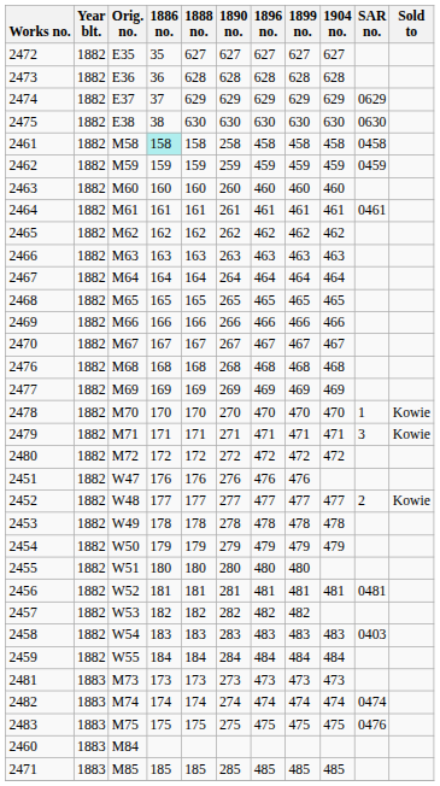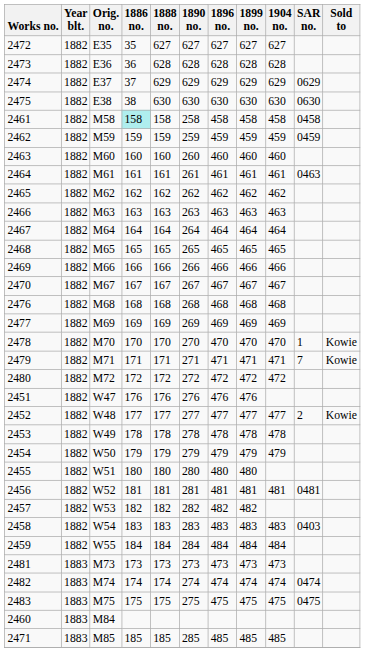 <table class="wikitable collapsible collapsed sortable" style="margin:0.5em auto; font-size:100%;">
 <tr>
 <th><br>Works no.</th>
 <th>Year<br>blt.</th>
 <th>Orig.<br>no.</th>
 <th>1886<br>no.</th>
 <th>1888<br>no.</th>
 <th>1890<br>no.</th>
 <th>1896<br>no.</th>
 <th>1899<br>no.</th>
 <th>1904<br>no.</th>
 <th>SAR<br>no.</th>
 <th>Sold<br>to</th>
 </tr>
 <tr>
 <td>2472</td>
 <td>1882</td>
 <td>E35</td>
 <td>35</td>
 <td>627</td>
 <td>627</td>
 <td>627</td>
 <td>627</td>
 <td>627</td>
 <td></td>
 <td></td>
 </tr>
 <tr>
 <td>2473</td>
 <td>1882</td>
 <td>E36</td>
 <td>36</td>
 <td>628</td>
 <td>628</td>
 <td>628</td>
 <td>628</td>
 <td>628</td>
 <td></td>
 <td></td>
 </tr>
 <tr>
 <td>2474</td>
 <td>1882</td>
 <td>E37</td>
 <td>37</td>
 <td>629</td>
 <td>629</td>
 <td>629</td>
 <td>629</td>
 <td>629</td>
 <td>0629</td>
 <td></td>
 </tr>
 <tr>
 <td>2475</td>
 <td>1882</td>
 <td>E38</td>
 <td>38</td>
 <td>630</td>
 <td>630</td>
 <td>630</td>
 <td>630</td>
 <td>630</td>
 <td>0630</td>
 <td></td>
 </tr>
 <tr>
 <td>2461</td>
 <td>1882</td>
 <td>M58</td>
 <td style="background: paleturquoise;">158</td>
 <td>158</td>
 <td>258</td>
 <td>458</td>
 <td>458</td>
 <td>458</td>
 <td>0458</td>
 <td></td>
 </tr>
 <tr>
 <td>2462</td>
 <td>1882</td>
 <td>M59</td>
 <td>159</td>
 <td>159</td>
 <td>259</td>
 <td>459</td>
 <td>459</td>
 <td>459</td>
 <td>0459</td>
 <td></td>
 </tr>
 <tr>
 <td>2463</td>
 <td>1882</td>
 <td>M60</td>
 <td>160</td>
 <td>160</td>
 <td>260</td>
 <td>460</td>
 <td>460</td>
 <td>460</td>
 <td></td>
 <td></td>
 </tr>
 <tr>
 <td>2464</td>
 <td>1882</td>
 <td>M61</td>
 <td>161</td>
 <td>161</td>
 <td>261</td>
 <td>461</td>
 <td>461</td>
 <td>461</td>
-<td>0461</td>
+<td>0463</td>
 <td></td>
 </tr>
 <tr>
 <td>2465</td>
 <td>1882</td>
 <td>M62</td>
 <td>162</td>
 <td>162</td>
 <td>262</td>
 <td>462</td>
 <td>462</td>
 <td>462</td>
 <td></td>
 <td></td>
 </tr>
 <tr>
 <td>2466</td>
 <td>1882</td>
 <td>M63</td>
 <td>163</td>
 <td>163</td>
 <td>263</td>
 <td>463</td>
 <td>463</td>
 <td>463</td>
 <td></td>
 <td></td>
 </tr>
 <tr>
 <td>2467</td>
 <td>1882</td>
 <td>M64</td>
 <td>164</td>
 <td>164</td>
 <td>264</td>
 <td>464</td>
 <td>464</td>
 <td>464</td>
 <td></td>
 <td></td>
 </tr>
 <tr>
 <td>2468</td>
 <td>1882</td>
 <td>M65</td>
 <td>165</td>
 <td>165</td>
 <td>265</td>
 <td>465</td>
 <td>465</td>
 <td>465</td>
 <td></td>
 <td></td>
 </tr>
 <tr>
 <td>2469</td>
 <td>1882</td>
 <td>M66</td>
 <td>166</td>
 <td>166</td>
 <td>266</td>
 <td>466</td>
 <td>466</td>
 <td>466</td>
 <td></td>
 <td></td>
 </tr>
 <tr>
 <td>2470</td>
 <td>1882</td>
 <td>M67</td>
 <td>167</td>
 <td>167</td>
 <td>267</td>
 <td>467</td>
 <td>467</td>
 <td>467</td>
 <td></td>
 <td></td>
 </tr>
 <tr>
 <td>2476</td>
 <td>1882</td>
 <td>M68</td>
 <td>168</td>
 <td>168</td>
 <td>268</td>
 <td>468</td>
 <td>468</td>
 <td>468</td>
 <td></td>
 <td></td>
 </tr>
 <tr>
 <td>2477</td>
 <td>1882</td>
 <td>M69</td>
 <td>169</td>
 <td>169</td>
 <td>269</td>
 <td>469</td>
 <td>469</td>
 <td>469</td>
 <td></td>
 <td></td>
 </tr>
 <tr>
 <td>2478</td>
 <td>1882</td>
 <td>M70</td>
 <td>170</td>
 <td>170</td>
 <td>270</td>
 <td>470</td>
 <td>470</td>
 <td>470</td>
 <td>1</td>
 <td>Kowie</td>
 </tr>
 <tr>
 <td>2479</td>
 <td>1882</td>
 <td>M71</td>
 <td>171</td>
 <td>171</td>
 <td>271</td>
 <td>471</td>
 <td>471</td>
 <td>471</td>
-<td>3</td>
+<td>7</td>
 <td>Kowie</td>
 </tr>
 <tr>
 <td>2480</td>
 <td>1882</td>
 <td>M72</td>
 <td>172</td>
 <td>172</td>
 <td>272</td>
 <td>472</td>
 <td>472</td>
 <td>472</td>
 <td></td>
 <td></td>
 </tr>
 <tr>
 <td>2451</td>
 <td>1882</td>
 <td>W47</td>
 <td>176</td>
 <td>176</td>
 <td>276</td>
 <td>476</td>
 <td>476</td>
 <td></td>
 <td></td>
 <td></td>
 </tr>
 <tr>
 <td>2452</td>
 <td>1882</td>
 <td>W48</td>
 <td>177</td>
 <td>177</td>
 <td>277</td>
 <td>477</td>
 <td>477</td>
 <td>477</td>
 <td>2</td>
 <td>Kowie</td>
 </tr>
 <tr>
 <td>2453</td>
 <td>1882</td>
 <td>W49</td>
 <td>178</td>
 <td>178</td>
 <td>278</td>
 <td>478</td>
 <td>478</td>
 <td>478</td>
 <td></td>
 <td></td>
 </tr>
 <tr>
 <td>2454</td>
 <td>1882</td>
 <td>W50</td>
 <td>179</td>
 <td>179</td>
 <td>279</td>
 <td>479</td>
 <td>479</td>
 <td>479</td>
 <td></td>
 <td></td>
 </tr>
 <tr>
 <td>2455</td>
 <td>1882</td>
 <td>W51</td>
 <td>180</td>
 <td>180</td>
 <td>280</td>
 <td>480</td>
 <td>480</td>
 <td></td>
 <td></td>
 <td></td>
 </tr>
 <tr>
 <td>2456</td>
 <td>1882</td>
 <td>W52</td>
 <td>181</td>
 <td>181</td>
 <td>281</td>
 <td>481</td>
 <td>481</td>
 <td>481</td>
 <td>0481</td>
 <td></td>
 </tr>
 <tr>
 <td>2457</td>
 <td>1882</td>
 <td>W53</td>
 <td>182</td>
 <td>182</td>
 <td>282</td>
 <td>482</td>
 <td>482</td>
 <td></td>
 <td></td>
 <td></td>
 </tr>
 <tr>
 <td>2458</td>
 <td>1882</td>
 <td>W54</td>
 <td>183</td>
 <td>183</td>
 <td>283</td>
 <td>483</td>
 <td>483</td>
 <td>483</td>
 <td>0403</td>
 <td></td>
 </tr>
 <tr>
 <td>2459</td>
 <td>1882</td>
 <td>W55</td>
 <td>184</td>
 <td>184</td>
 <td>284</td>
 <td>484</td>
 <td>484</td>
 <td>484</td>
 <td></td>
 <td></td>
 </tr>
 <tr>
 <td>2481</td>
 <td>1883</td>
 <td>M73</td>
 <td>173</td>
 <td>173</td>
 <td>273</td>
 <td>473</td>
 <td>473</td>
 <td>473</td>
 <td></td>
 <td></td>
 </tr>
 <tr>
 <td>2482</td>
 <td>1883</td>
 <td>M74</td>
 <td>174</td>
 <td>174</td>
 <td>274</td>
 <td>474</td>
 <td>474</td>
 <td>474</td>
 <td>0474</td>
 <td></td>
 </tr>
 <tr>
 <td>2483</td>
 <td>1883</td>
 <td>M75</td>
 <td>175</td>
 <td>175</td>
 <td>275</td>
 <td>475</td>
 <td>475</td>
 <td>475</td>
-<td>0476</td>
+<td>0475</td>
 <td></td>
 </tr>
 <tr>
 <td>2460</td>
 <td>1883</td>
 <td>M84</td>
 <td></td>
 <td></td>
 <td></td>
 <td></td>
 <td></td>
 <td></td>
 <td></td>
 <td></td>
 </tr>
 <tr>
 <td>2471</td>
 <td>1883</td>
 <td>M85</td>
 <td>185</td>
 <td>185</td>
 <td>285</td>
 <td>485</td>
 <td>485</td>
 <td>485</td>
 <td></td>
 <td></td>
 </tr>
 <tr>
 </tr>
 </table>
